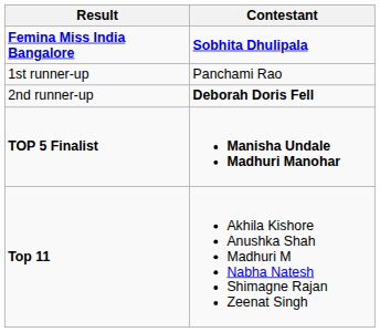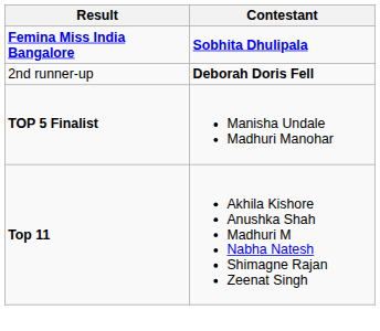 <table class="wikitable">
 <tr>
 <th width=210>Result</th>
 <th width=210>Contestant</th>
 </tr>
 <tr>
 <td><strong><a href='#'>Femina Miss India Bangalore</a></strong></td>
 <td><strong><a href='#'>Sobhita Dhulipala</a></strong></td>
 </tr>
 <tr>
-<td>1st runner-up</td>
-<td>Panchami Rao</td>
-</tr>
-<tr>
 <td>2nd runner-up</td>
 <td><strong>Deborah Doris Fell</strong></td>
 </tr>
 <tr>
 <td><strong>TOP 5 Finalist </strong></td>
-<td><strong><br><ul><li>Manisha Undale</li><li>Madhuri Manohar</li></ul></strong></td>
+<td><br><ul><li>Manisha Undale</li><li>Madhuri Manohar</li></ul></td>
 </tr>
 <tr>
 <td><strong>Top 11</strong></td>
 <td><br><ul><li>Akhila Kishore</li><li>Anushka Shah</li><li>Madhuri M</li><li><a href='#'>Nabha Natesh</a></li><li>Shimagne Rajan</li><li>Zeenat Singh</li></ul></td>
 </tr>
 </table>
